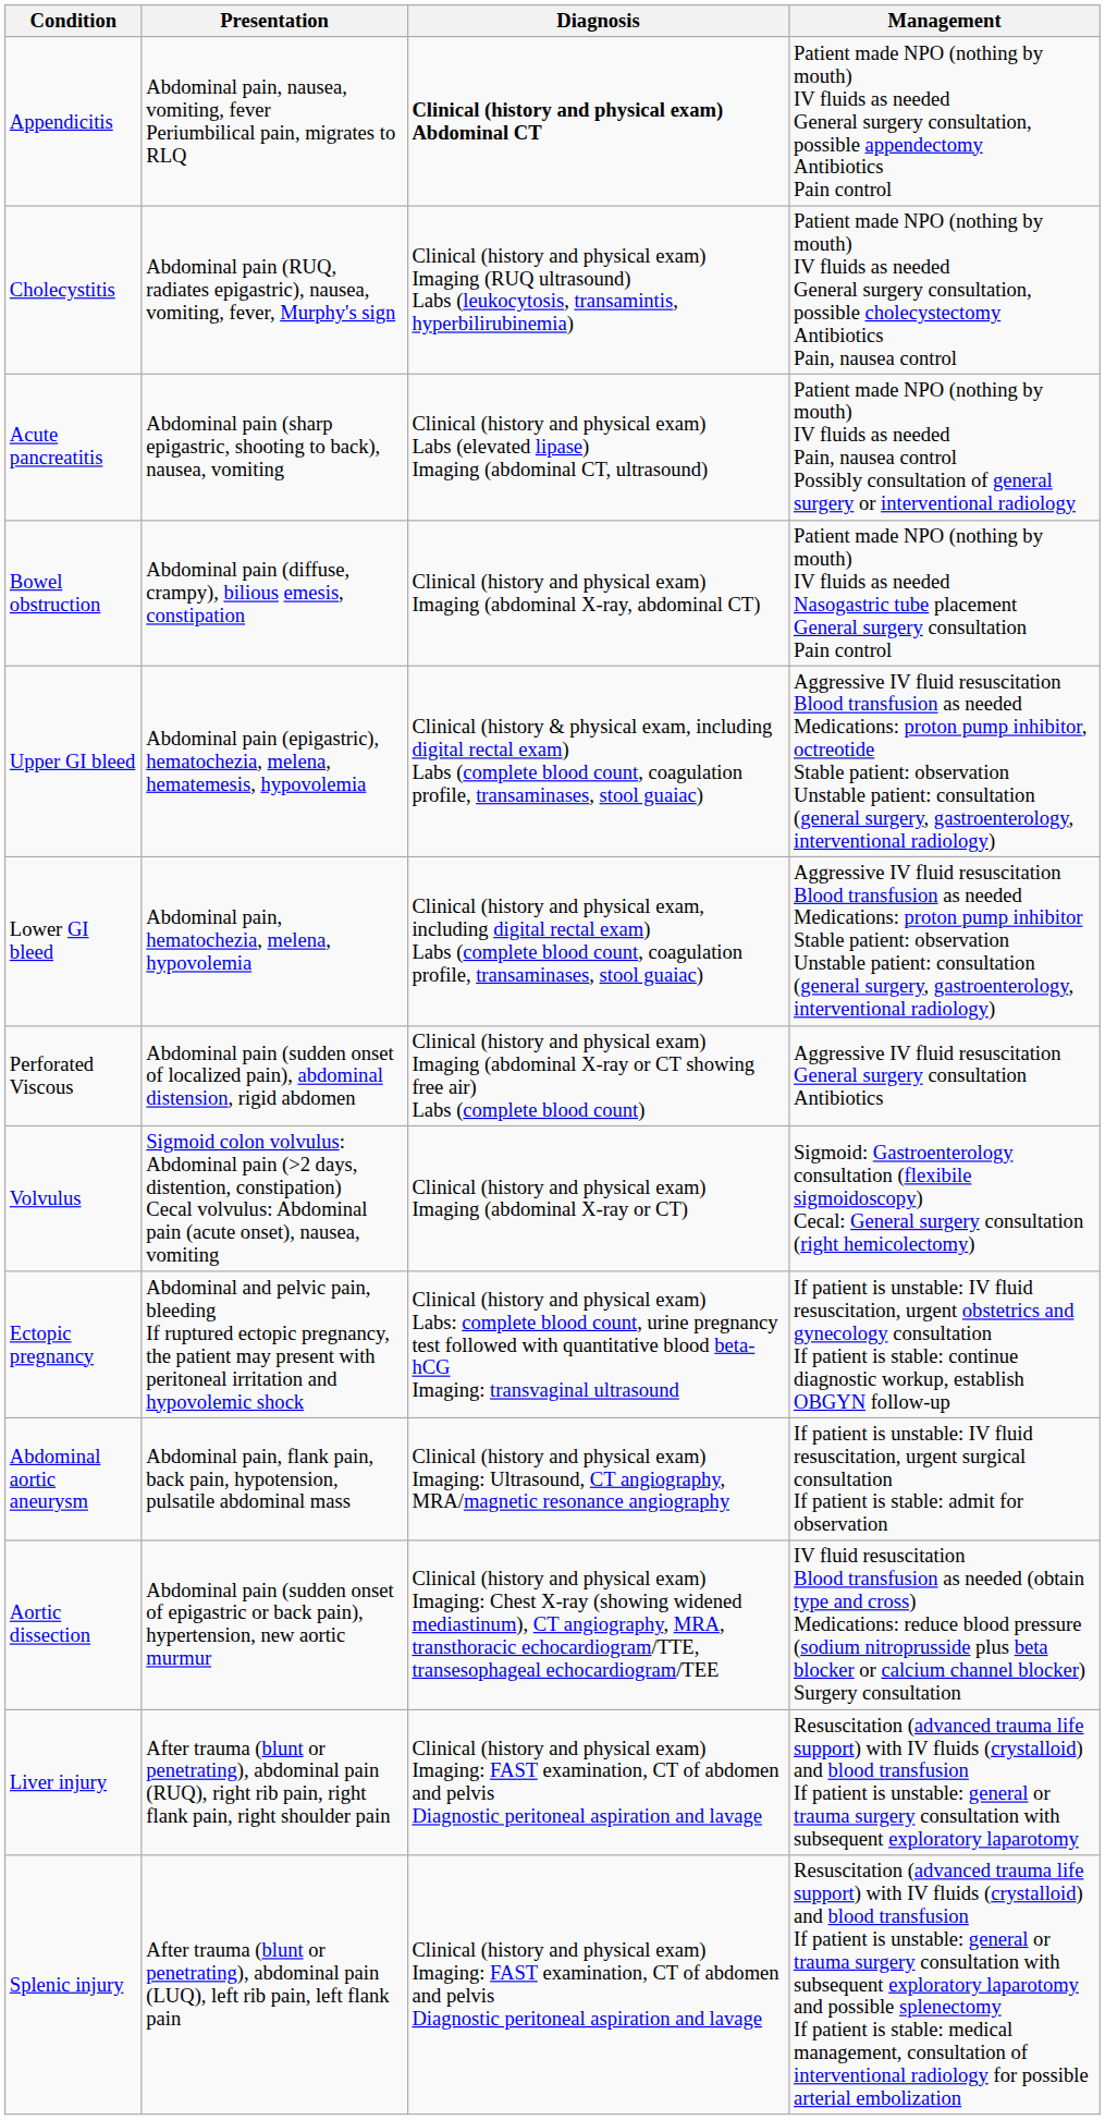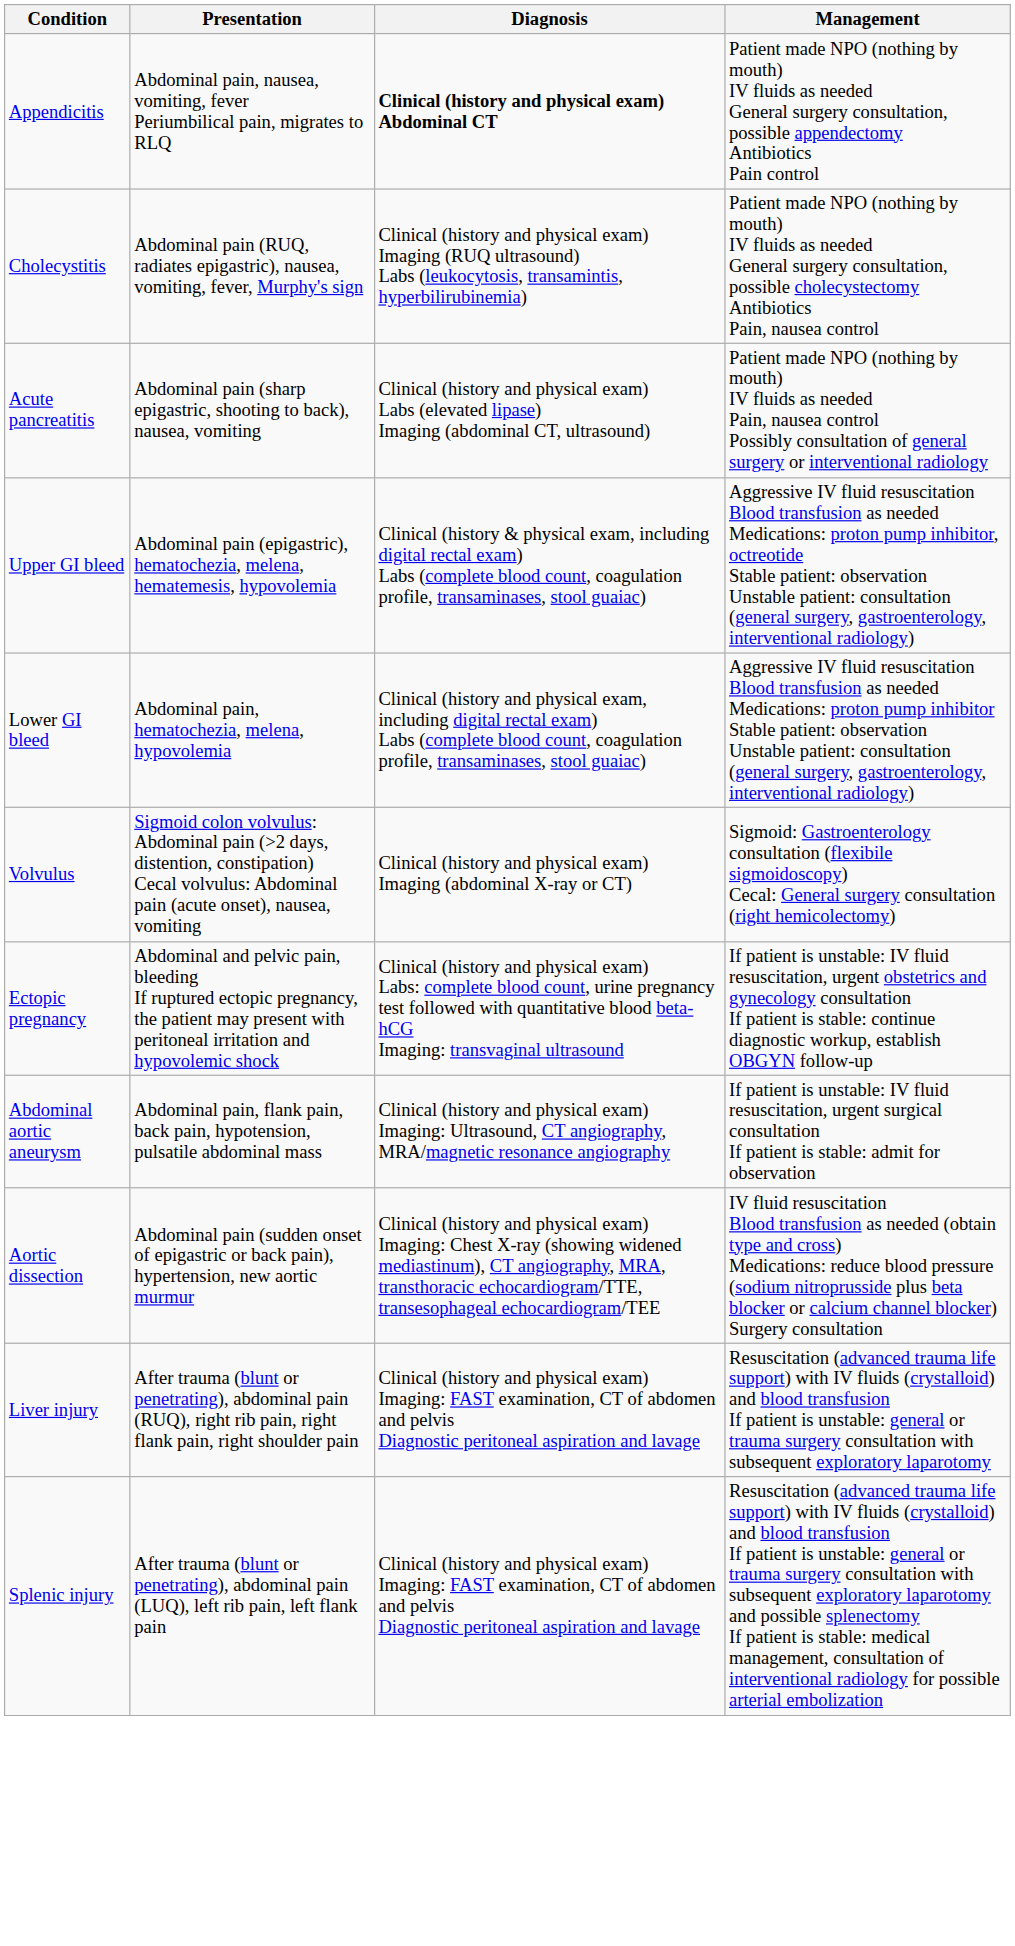 <table class="wikitable">
 <tr>
 <th>Condition</th>
 <th>Presentation</th>
 <th>Diagnosis</th>
 <th>Management</th>
 </tr>
 <tr>
 <td><a href='#'>Appendicitis</a></td>
 <td>Abdominal pain, nausea, vomiting, fever<br>Periumbilical pain, migrates to RLQ</td>
 <td><strong>Clinical (history and physical exam)<br>Abdominal CT</strong></td>
 <td>Patient made NPO (nothing by mouth)<br>IV fluids as needed<br>General surgery consultation, possible <a href='#'>appendectomy</a><br>Antibiotics<br>Pain control</td>
 </tr>
 <tr>
 <td><a href='#'>Cholecystitis</a></td>
 <td>Abdominal pain (RUQ, radiates epigastric), nausea, vomiting, fever, <a href='#'>Murphy's sign</a></td>
 <td>Clinical (history and physical exam)<br>Imaging (RUQ ultrasound)<br>Labs (<a href='#'>leukocytosis</a>, <a href='#'>transamintis</a>, <a href='#'>hyperbilirubinemia</a>)</td>
 <td>Patient made NPO (nothing by mouth)<br>IV fluids as needed<br>General surgery consultation, possible <a href='#'>cholecystectomy</a><br>Antibiotics<br>Pain, nausea control</td>
 </tr>
 <tr>
 <td><a href='#'>Acute pancreatitis</a></td>
 <td>Abdominal pain (sharp epigastric, shooting to back), nausea, vomiting</td>
 <td>Clinical (history and physical exam)<br>Labs (elevated <a href='#'>lipase</a>)<br>Imaging (abdominal CT, ultrasound)</td>
 <td>Patient made NPO (nothing by mouth)<br>IV fluids as needed<br>Pain, nausea control<br>Possibly consultation of <a href='#'>general surgery</a> or <a href='#'>interventional radiology</a></td>
 </tr>
 <tr>
-<td><a href='#'>Bowel obstruction</a></td>
-<td>Abdominal pain (diffuse, crampy), <a href='#'>bilious</a> <a href='#'>emesis</a>, <a href='#'>constipation</a></td>
-<td>Clinical (history and physical exam)<br>Imaging (abdominal X-ray, abdominal CT)</td>
-<td>Patient made NPO (nothing by mouth)<br>IV fluids as needed<br><a href='#'>Nasogastric tube</a> placement<br><a href='#'>General surgery</a> consultation<br>Pain control</td>
-</tr>
-<tr>
 <td><a href='#'>Upper GI bleed</a></td>
 <td>Abdominal pain (epigastric), <a href='#'>hematochezia</a>, <a href='#'>melena</a>, <a href='#'>hematemesis</a>, <a href='#'>hypovolemia</a></td>
 <td>Clinical (history & physical exam, including <a href='#'>digital rectal exam</a>)<br>Labs (<a href='#'>complete blood count</a>, coagulation profile, <a href='#'>transaminases</a>, <a href='#'>stool guaiac</a>)</td>
 <td>Aggressive IV fluid resuscitation<br><a href='#'>Blood transfusion</a> as needed<br>Medications: <a href='#'>proton pump inhibitor</a>, <a href='#'>octreotide</a><br>Stable patient: observation<br>Unstable patient: consultation (<a href='#'>general surgery</a>, <a href='#'>gastroenterology</a>, <a href='#'>interventional radiology</a>)</td>
 </tr>
 <tr>
 <td>Lower <a href='#'>GI bleed</a></td>
 <td>Abdominal pain, <a href='#'>hematochezia</a>, <a href='#'>melena</a>, <a href='#'>hypovolemia</a></td>
 <td>Clinical (history and physical exam, including <a href='#'>digital rectal exam</a>)<br>Labs (<a href='#'>complete blood count</a>, coagulation profile, <a href='#'>transaminases</a>, <a href='#'>stool guaiac</a>)</td>
 <td>Aggressive IV fluid resuscitation<br><a href='#'>Blood transfusion</a> as needed<br>Medications: <a href='#'>proton pump inhibitor</a><br>Stable patient: observation<br>Unstable patient: consultation (<a href='#'>general surgery</a>, <a href='#'>gastroenterology</a>, <a href='#'>interventional radiology</a>)</td>
-</tr>
-<tr>
-<td>Perforated Viscous</td>
-<td>Abdominal pain (sudden onset of localized pain), <a href='#'>abdominal distension</a>, rigid abdomen</td>
-<td>Clinical (history and physical exam)<br>Imaging (abdominal X-ray or CT showing free air)<br>Labs (<a href='#'>complete blood count</a>)</td>
-<td>Aggressive IV fluid resuscitation<br><a href='#'>General surgery</a> consultation<br>Antibiotics</td>
 </tr>
 <tr>
 <td><a href='#'>Volvulus</a></td>
 <td><a href='#'>Sigmoid colon volvulus</a>: Abdominal pain (>2 days, distention, constipation)<br>Cecal volvulus: Abdominal pain (acute onset), nausea, vomiting</td>
 <td>Clinical (history and physical exam)<br>Imaging (abdominal X-ray or CT)</td>
 <td>Sigmoid: <a href='#'>Gastroenterology</a> consultation (<a href='#'>flexibile sigmoidoscopy</a>)<br>Cecal: <a href='#'>General surgery</a> consultation (<a href='#'>right hemicolectomy</a>)</td>
 </tr>
 <tr>
 <td><a href='#'>Ectopic pregnancy</a></td>
 <td>Abdominal and pelvic pain, bleeding<br>If ruptured ectopic pregnancy, the patient may present with peritoneal irritation and <a href='#'>hypovolemic shock</a></td>
 <td>Clinical (history and physical exam)<br>Labs: <a href='#'>complete blood count</a>, urine pregnancy test followed with quantitative blood <a href='#'>beta-hCG</a><br>Imaging: <a href='#'>transvaginal ultrasound</a></td>
 <td>If patient is unstable: IV fluid resuscitation, urgent <a href='#'>obstetrics and gynecology</a> consultation<br>If patient is stable: continue diagnostic workup, establish <a href='#'>OBGYN</a> follow-up</td>
 </tr>
 <tr>
 <td><a href='#'>Abdominal aortic aneurysm</a></td>
 <td>Abdominal pain, flank pain, back pain, hypotension, pulsatile abdominal mass</td>
 <td>Clinical (history and physical exam)<br>Imaging: Ultrasound, <a href='#'>CT angiography</a>, MRA/<a href='#'>magnetic resonance angiography</a></td>
 <td>If patient is unstable: IV fluid resuscitation, urgent surgical consultation<br>If patient is stable: admit for observation</td>
 </tr>
 <tr>
 <td><a href='#'>Aortic dissection</a></td>
 <td>Abdominal pain (sudden onset of epigastric or back pain), hypertension, new aortic <a href='#'>murmur</a></td>
 <td>Clinical (history and physical exam)<br>Imaging: Chest X-ray (showing widened <a href='#'>mediastinum</a>), <a href='#'>CT angiography</a>, <a href='#'>MRA</a>, <a href='#'>transthoracic echocardiogram</a>/TTE, <a href='#'>transesophageal echocardiogram</a>/TEE</td>
 <td>IV fluid resuscitation<br><a href='#'>Blood transfusion</a> as needed (obtain <a href='#'>type and cross</a>)<br>Medications: reduce blood pressure (<a href='#'>sodium nitroprusside</a> plus <a href='#'>beta blocker</a> or <a href='#'>calcium channel blocker</a>)<br>Surgery consultation</td>
 </tr>
 <tr>
 <td><a href='#'>Liver injury</a></td>
 <td>After trauma (<a href='#'>blunt</a> or <a href='#'>penetrating</a>), abdominal pain (RUQ), right rib pain, right flank pain, right shoulder pain</td>
 <td>Clinical (history and physical exam)<br>Imaging: <a href='#'>FAST</a> examination, CT of abdomen and pelvis<br><a href='#'>Diagnostic peritoneal aspiration and lavage</a></td>
 <td>Resuscitation (<a href='#'>advanced trauma life support</a>) with IV fluids (<a href='#'>crystalloid</a>) and <a href='#'>blood transfusion</a><br>If patient is unstable: <a href='#'>general</a> or <a href='#'>trauma surgery</a> consultation with subsequent <a href='#'>exploratory laparotomy</a></td>
 </tr>
 <tr>
 <td><a href='#'>Splenic injury</a></td>
 <td>After trauma (<a href='#'>blunt</a> or <a href='#'>penetrating</a>), abdominal pain (LUQ), left rib pain, left flank pain</td>
 <td>Clinical (history and physical exam)<br>Imaging: <a href='#'>FAST</a> examination, CT of abdomen and pelvis<br><a href='#'>Diagnostic peritoneal aspiration and lavage</a></td>
 <td>Resuscitation (<a href='#'>advanced trauma life support</a>) with IV fluids (<a href='#'>crystalloid</a>) and <a href='#'>blood transfusion</a><br>If patient is unstable: <a href='#'>general</a> or <a href='#'>trauma surgery</a> consultation with subsequent <a href='#'>exploratory laparotomy</a> and possible <a href='#'>splenectomy</a><br>If patient is stable: medical management, consultation of <a href='#'>interventional radiology</a> for possible <a href='#'>arterial embolization</a></td>
 </tr>
 </table>
